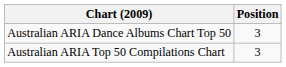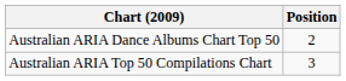 <table class="wikitable sortable">
 <tr>
 <th>Chart (2009)</th>
 <th>Position</th>
 </tr>
 <tr>
 <td>Australian ARIA Dance Albums Chart Top 50</td>
-<td style="text-align:center;">3</td>
+<td style="text-align:center;">2</td>
 </tr>
 <tr>
 <td>Australian ARIA Top 50 Compilations Chart</td>
 <td style="text-align:center;">3</td>
 </tr>
 </table>
